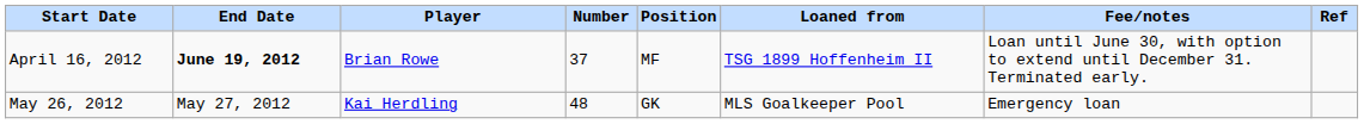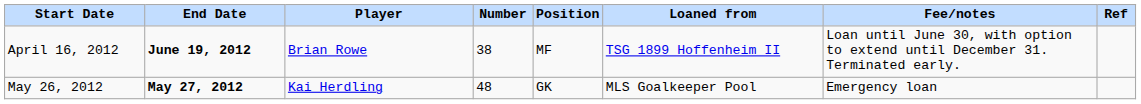 <table class="wikitable" style="text-align:left; font-size:95%;">
 <tr>
 <th style="background:#c2ddff; width:125px;">Start Date</th>
 <th style="background:#c2ddff; width:125px;">End Date</th>
 <th style="background:#c2ddff; width:170px;">Player</th>
 <th style="background:#c2ddff; width:50px;">Number</th>
 <th style="background:#c2ddff; width:50px;">Position</th>
 <th style="background:#c2ddff; width:200px;">Loaned from</th>
 <th style="background:#c2ddff; width:250px;">Fee/notes</th>
 <th style="background:#c2ddff; width:30px;">Ref</th>
 </tr>
 <tr>
 <td>April 16, 2012</td>
 <td><strong>June 19, 2012</strong></td>
 <td> <a href='#'>Brian Rowe</a></td>
-<td>37</td>
+<td>38</td>
 <td>MF</td>
 <td> <a href='#'>TSG 1899 Hoffenheim II</a></td>
 <td>Loan until June 30, with option to extend until December 31. Terminated early.</td>
 <td></td>
 </tr>
 <tr>
 <td>May 26, 2012</td>
-<td>May 27, 2012</td>
+<td><strong>May 27, 2012</strong></td>
 <td> <a href='#'>Kai Herdling</a></td>
 <td>48</td>
 <td>GK</td>
 <td> MLS Goalkeeper Pool</td>
 <td>Emergency loan</td>
 <td></td>
 </tr>
 </table>
